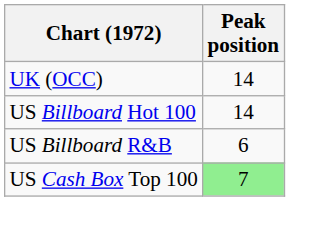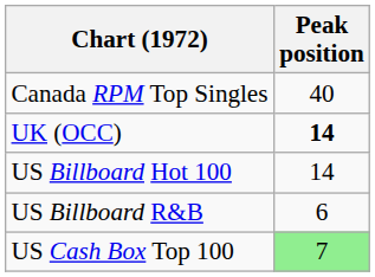 <table class="wikitable sortable">
 <tr>
 <th>Chart (1972)</th>
 <th>Peak<br>position</th>
 </tr>
 <tr>
+<td>Canada <em><a href='#'>RPM</a></em> Top Singles</td>
+<td style="text-align:center;">40</td>
+</tr>
+<tr>
 <td><a href='#'>UK</a> (<a href='#'>OCC</a>)</td>
-<td style="text-align:center;">14</td>
+<td style="text-align:center;"><strong>14</strong></td>
 </tr>
 <tr>
 <td>US <em><a href='#'>Billboard</a></em> <a href='#'>Hot 100</a></td>
 <td style="text-align:center;">14</td>
 </tr>
 <tr>
 <td>US <em>Billboard</em> <a href='#'>R&B</a></td>
 <td style="text-align:center;">6</td>
 </tr>
 <tr>
 <td>US <a href='#'><em>Cash Box</em></a> Top 100</td>
 <td align="center" style="background: lightgreen;">7</td>
 </tr>
 </table>
